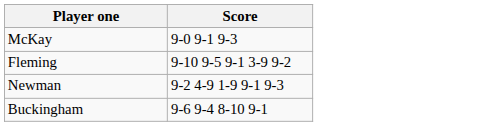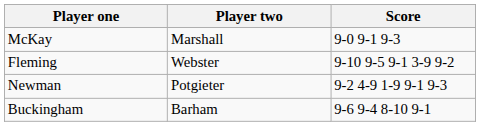 <table class="wikitable">
 <tr>
 <th width=170>Player one</th>
+<th width=170>Player two</th>
 <th width=150>Score</th>
 </tr>
 <tr>
 <td> McKay</td>
+<td> Marshall</td>
 <td>9-0 9-1 9-3</td>
 </tr>
 <tr>
 <td> Fleming</td>
+<td> Webster</td>
 <td>9-10 9-5 9-1 3-9 9-2</td>
 </tr>
 <tr>
 <td> Newman</td>
+<td> Potgieter</td>
 <td>9-2 4-9 1-9 9-1 9-3</td>
 </tr>
 <tr>
 <td> Buckingham</td>
+<td>Barham</td>
 <td>9-6 9-4 8-10 9-1</td>
 </tr>
 </table>
